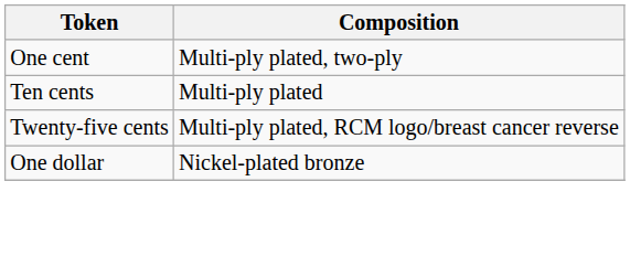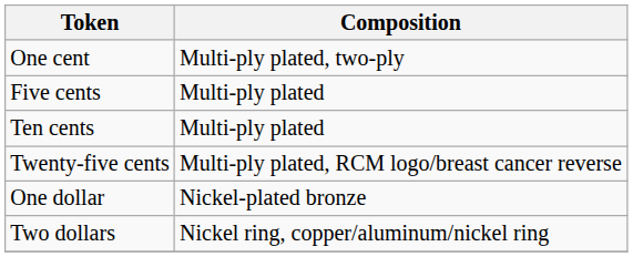 <table class="wikitable">
 <tr>
 <th>Token</th>
 <th>Composition</th>
 </tr>
 <tr>
 <td>One cent</td>
 <td>Multi-ply plated, two-ply</td>
+</tr>
+<tr>
+<td>Five cents</td>
+<td>Multi-ply plated</td>
 </tr>
 <tr>
 <td>Ten cents</td>
 <td>Multi-ply plated</td>
 </tr>
 <tr>
 <td>Twenty-five cents</td>
 <td>Multi-ply plated, RCM logo/breast cancer reverse</td>
 </tr>
 <tr>
 <td>One dollar</td>
 <td>Nickel-plated bronze</td>
 </tr>
 <tr>
+<td>Two dollars</td>
+<td>Nickel ring, copper/aluminum/nickel ring</td>
+</tr>
+<tr>
 </tr>
 </table>
